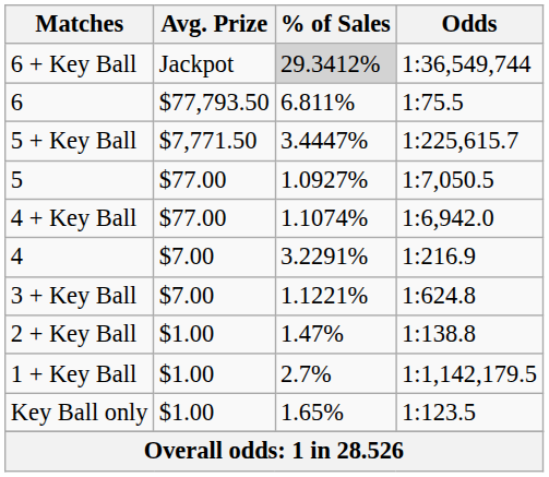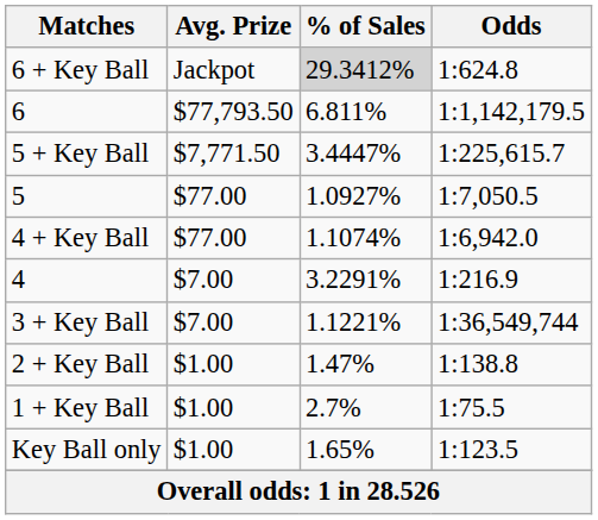 <table class="wikitable">
 <tr>
 <th>Matches</th>
 <th>Avg. Prize</th>
 <th>% of Sales</th>
 <th>Odds</th>
 </tr>
 <tr>
 <td>6 + Key Ball</td>
 <td>Jackpot</td>
 <td style="background: lightgrey;">29.3412%</td>
-<td>1:36,549,744</td>
+<td>1:624.8</td>
 </tr>
 <tr>
 <td>6</td>
 <td>$77,793.50</td>
 <td>6.811%</td>
-<td>1:75.5</td>
+<td>1:1,142,179.5</td>
 </tr>
 <tr>
 <td>5 + Key Ball</td>
 <td>$7,771.50</td>
 <td>3.4447%</td>
 <td>1:225,615.7</td>
 </tr>
 <tr>
 <td>5</td>
 <td>$77.00</td>
 <td>1.0927%</td>
 <td>1:7,050.5</td>
 </tr>
 <tr>
 <td>4 + Key Ball</td>
 <td>$77.00</td>
 <td>1.1074%</td>
 <td>1:6,942.0</td>
 </tr>
 <tr>
 <td>4</td>
 <td>$7.00</td>
 <td>3.2291%</td>
 <td>1:216.9</td>
 </tr>
 <tr>
 <td>3 + Key Ball</td>
 <td>$7.00</td>
 <td>1.1221%</td>
-<td>1:624.8</td>
+<td>1:36,549,744</td>
 </tr>
 <tr>
 <td>2 + Key Ball</td>
 <td>$1.00</td>
 <td>1.47%</td>
 <td>1:138.8</td>
 </tr>
 <tr>
 <td>1 + Key Ball</td>
 <td>$1.00</td>
 <td>2.7%</td>
-<td>1:1,142,179.5</td>
+<td>1:75.5</td>
 </tr>
 <tr>
 <td>Key Ball only</td>
 <td>$1.00</td>
 <td>1.65%</td>
 <td>1:123.5</td>
 </tr>
 <tr>
 </tr>
 <tr>
 <th colspan="4">Overall odds: 1 in 28.526</th>
 </tr>
 </table>
